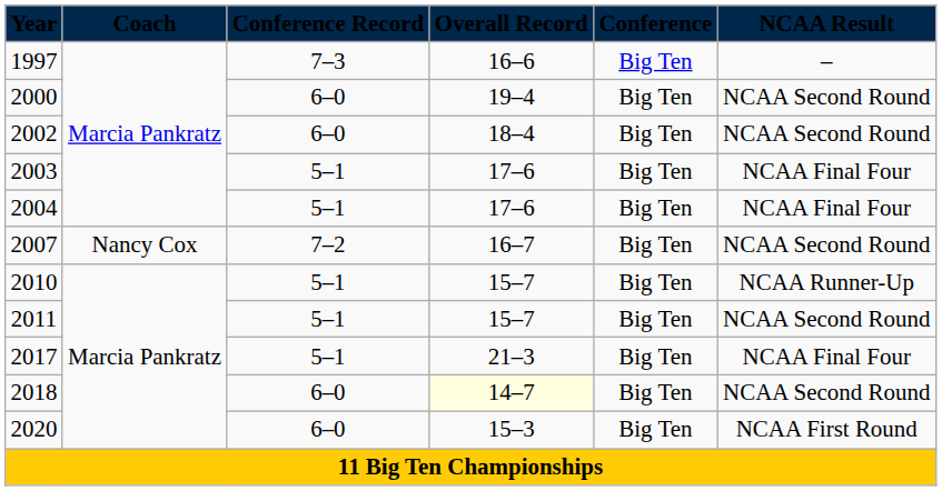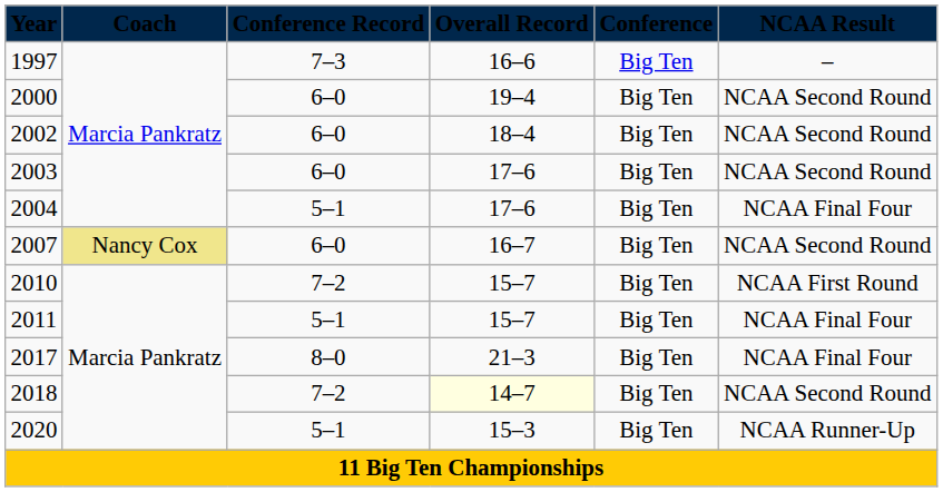 <table class="wikitable">
 <tr style="background:#00274C; text-align:center;">
 <td><span><strong>Year</strong></span></td>
 <td><span><strong>Coach</strong></span></td>
 <td><span><strong>Conference Record</strong></span></td>
 <td><span><strong>Overall Record</strong></span></td>
 <td><span><strong>Conference</strong></span></td>
 <td><span><strong>NCAA Result</strong></span></td>
 </tr>
 <tr style="text-align:center;">
 <td>1997</td>
 <td rowspan="5"><a href='#'>Marcia Pankratz</a></td>
 <td>7–3</td>
 <td>16–6</td>
 <td><a href='#'>Big Ten</a></td>
 <td>–</td>
 </tr>
 <tr style="text-align:center;">
 <td>2000</td>
 <td>6–0</td>
 <td>19–4</td>
 <td>Big Ten</td>
 <td>NCAA Second Round</td>
 </tr>
 <tr style="text-align:center;">
 <td>2002</td>
 <td>6–0</td>
 <td>18–4</td>
 <td>Big Ten</td>
 <td>NCAA Second Round</td>
 </tr>
 <tr style="text-align:center;">
 <td>2003</td>
-<td>5–1</td>
+<td>6–0</td>
 <td>17–6</td>
 <td>Big Ten</td>
-<td>NCAA Final Four</td>
+<td>NCAA Second Round</td>
 </tr>
 <tr style="text-align:center;">
 <td>2004</td>
 <td>5–1</td>
 <td>17–6</td>
 <td>Big Ten</td>
 <td>NCAA Final Four</td>
 </tr>
 <tr style="text-align:center;">
 <td>2007</td>
-<td>Nancy Cox</td>
-<td>7–2</td>
+<td style="background: khaki;">Nancy Cox</td>
+<td>6–0</td>
 <td>16–7</td>
 <td>Big Ten</td>
 <td>NCAA Second Round</td>
 </tr>
 <tr style="text-align:center;">
 <td>2010</td>
 <td rowspan="5">Marcia Pankratz</td>
-<td>5–1</td>
+<td>7–2</td>
 <td>15–7</td>
 <td>Big Ten</td>
-<td>NCAA Runner-Up</td>
+<td>NCAA First Round</td>
 </tr>
 <tr style="text-align:center;">
 <td>2011</td>
 <td>5–1</td>
 <td>15–7</td>
 <td>Big Ten</td>
-<td>NCAA Second Round</td>
+<td>NCAA Final Four</td>
 </tr>
 <tr style="text-align:center;">
 <td>2017</td>
-<td>5–1</td>
+<td>8–0</td>
 <td>21–3</td>
 <td>Big Ten</td>
 <td>NCAA Final Four</td>
 </tr>
 <tr style="text-align:center;">
 <td>2018</td>
-<td>6–0</td>
+<td>7–2</td>
 <td style="background: lightyellow;">14–7</td>
 <td>Big Ten</td>
 <td>NCAA Second Round</td>
 </tr>
 <tr style="text-align:center;">
 <td>2020</td>
-<td>6–0</td>
+<td>5–1</td>
 <td>15–3</td>
 <td>Big Ten</td>
-<td>NCAA First Round</td>
+<td>NCAA Runner-Up</td>
 </tr>
 <tr style="text-align:center;">
 <td colspan="6" style="background:#FFCB05;"><span><strong>11 Big Ten Championships</strong></span></td>
 </tr>
 </table>
